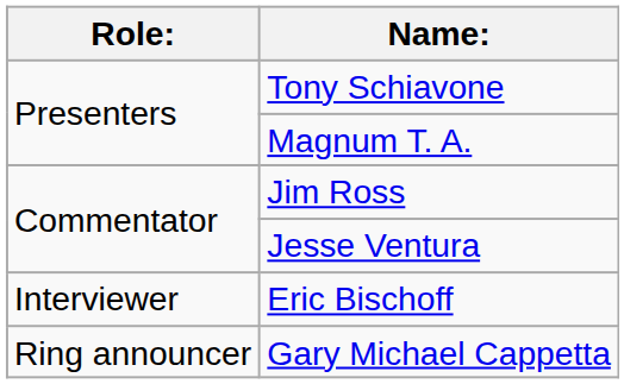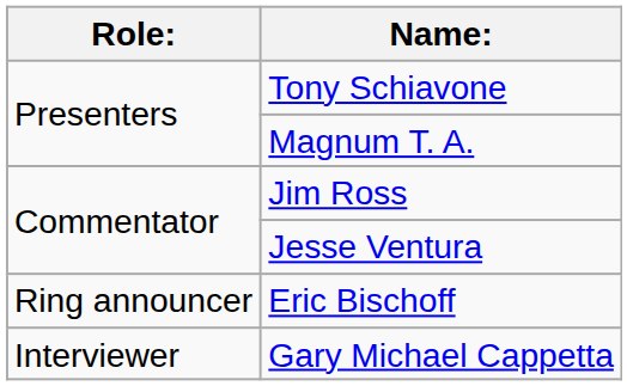 <table class=wikitable style="font-size:90%; margin: 0.5em 0 0.5em 1em; float: right; clear: right;">
 <tr>
 <th>Role:</th>
 <th>Name:</th>
 </tr>
 <tr>
 <td rowspan=2>Presenters</td>
 <td><a href='#'>Tony Schiavone</a></td>
 </tr>
 <tr>
 <td><a href='#'>Magnum T. A.</a></td>
 </tr>
 <tr>
 <td rowspan=2>Commentator</td>
 <td><a href='#'>Jim Ross</a></td>
 </tr>
 <tr>
 <td><a href='#'>Jesse Ventura</a></td>
 </tr>
 <tr>
-<td>Interviewer</td>
+<td>Ring announcer</td>
 <td><a href='#'>Eric Bischoff</a></td>
 </tr>
 <tr>
-<td>Ring announcer</td>
+<td>Interviewer</td>
 <td><a href='#'>Gary Michael Cappetta</a></td>
 </tr>
 </table>
